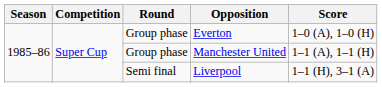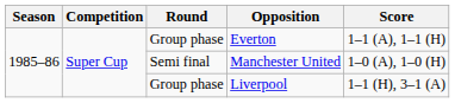 <table class="wikitable">
 <tr>
 <th>Season</th>
 <th>Competition</th>
 <th>Round</th>
 <th>Opposition</th>
 <th>Score</th>
 </tr>
 <tr>
 <td rowspan="3">1985–86</td>
 <td rowspan="3"><a href='#'>Super Cup</a></td>
 <td>Group phase</td>
 <td> <a href='#'>Everton</a></td>
+<td>1–1 (A), 1–1 (H)</td>
+</tr>
+<tr>
+<td>Semi final</td>
+<td> <a href='#'>Manchester United</a></td>
 <td>1–0 (A), 1–0 (H)</td>
 </tr>
 <tr>
 <td>Group phase</td>
-<td> <a href='#'>Manchester United</a></td>
-<td>1–1 (A), 1–1 (H)</td>
-</tr>
-<tr>
-<td>Semi final</td>
 <td> <a href='#'>Liverpool</a></td>
 <td>1–1 (H), 3–1 (A)</td>
 </tr>
 </table>
